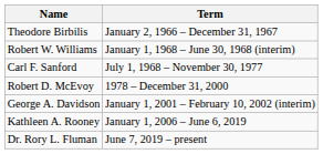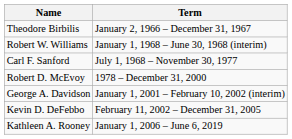 <table class="wikitable">
 <tr>
 <th>Name</th>
 <th>Term</th>
 </tr>
 <tr>
 <td>Theodore Birbilis</td>
 <td>January 2, 1966 – December 31, 1967</td>
 </tr>
 <tr>
 <td>Robert W. Williams</td>
 <td>January 1, 1968 – June 30, 1968 (interim)</td>
 </tr>
 <tr>
 <td>Carl F. Sanford</td>
 <td>July 1, 1968 – November 30, 1977</td>
 </tr>
 <tr>
 <td>Robert D. McEvoy</td>
 <td>1978 – December 31, 2000</td>
 </tr>
 <tr>
 <td>George A. Davidson</td>
 <td>January 1, 2001 – February 10, 2002 (interim)</td>
 </tr>
 <tr>
+<td>Kevin D. DeFebbo</td>
+<td>February 11, 2002 – December 31, 2005</td>
+</tr>
+<tr>
 <td>Kathleen A. Rooney</td>
 <td>January 1, 2006 – June 6, 2019</td>
 </tr>
-<tr>
-<td>Dr. Rory L. Fluman</td>
-<td>June 7, 2019 – present</td>
-</tr>
 </table>
